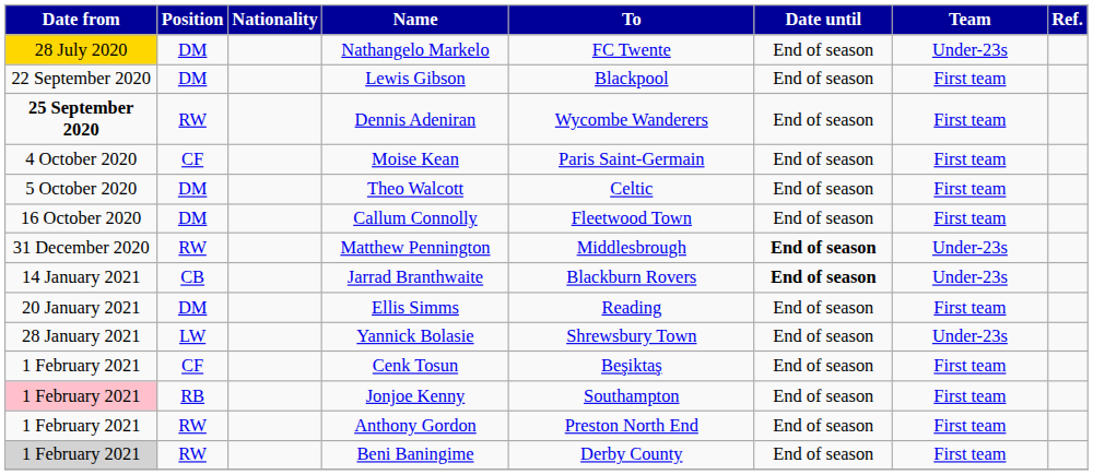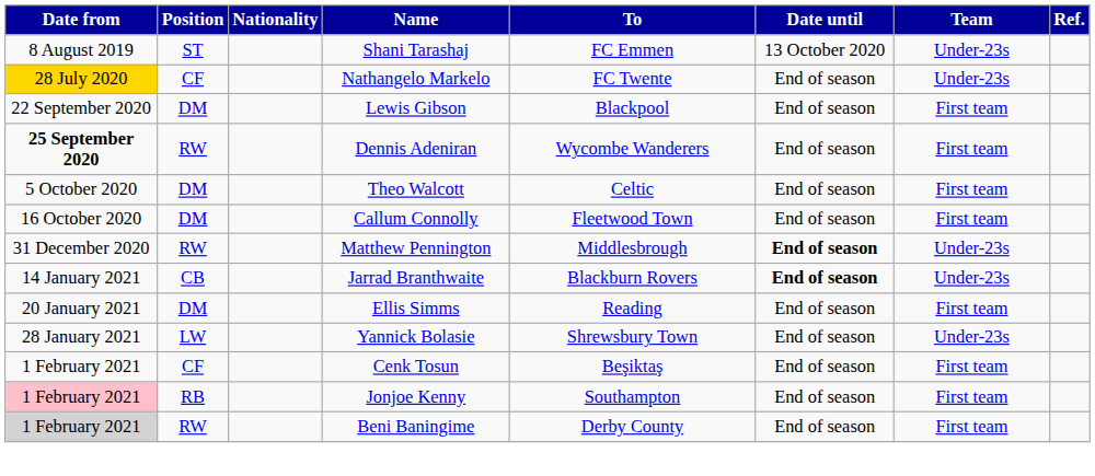 <table class="wikitable"  style="text-align:center; font-size:90%; ">
 <tr>
 <th style="background:#000099; color:#FFFFFF; width:120px;">Date from</th>
 <th style="background:#000099; color:#FFFFFF; width:50px;">Position</th>
 <th style="background:#000099; color:#FFFFFF; width:50px;">Nationality</th>
 <th style="background:#000099; color:#FFFFFF; width:150px;">Name</th>
 <th style="background:#000099; color:#FFFFFF; width:200px;">To</th>
 <th style="background:#000099; color:#FFFFFF; width:110px;">Date until</th>
 <th style="background:#000099; color:#FFFFFF; width:125px;">Team</th>
 <th style="background:#000099; color:#FFFFFF; width:25px;">Ref.</th>
 </tr>
 <tr>
+<td>8 August 2019</td>
+<td><a href='#'>ST</a></td>
+<td></td>
+<td><a href='#'>Shani Tarashaj</a></td>
+<td> <a href='#'>FC Emmen</a></td>
+<td>13 October 2020</td>
+<td><a href='#'>Under-23s</a></td>
+<td></td>
+</tr>
+<tr>
 <td style="background: gold;">28 July 2020</td>
-<td><a href='#'>DM</a></td>
+<td><a href='#'>CF</a></td>
 <td></td>
 <td><a href='#'>Nathangelo Markelo</a></td>
 <td> <a href='#'>FC Twente</a></td>
 <td>End of season</td>
 <td><a href='#'>Under-23s</a></td>
 <td></td>
 </tr>
 <tr>
 <td>22 September 2020</td>
 <td><a href='#'>DM</a></td>
 <td></td>
 <td><a href='#'>Lewis Gibson</a></td>
 <td> <a href='#'>Blackpool</a></td>
 <td>End of season</td>
 <td><a href='#'>First team</a></td>
 <td></td>
 </tr>
 <tr>
 <td><strong>25 September 2020</strong></td>
 <td><a href='#'>RW</a></td>
 <td></td>
 <td><a href='#'>Dennis Adeniran</a></td>
 <td> <a href='#'>Wycombe Wanderers</a></td>
-<td>End of season</td>
-<td><a href='#'>First team</a></td>
-<td></td>
-</tr>
-<tr>
-<td>4 October 2020</td>
-<td><a href='#'>CF</a></td>
-<td></td>
-<td><a href='#'>Moise Kean</a></td>
-<td> <a href='#'>Paris Saint-Germain</a></td>
 <td>End of season</td>
 <td><a href='#'>First team</a></td>
 <td></td>
 </tr>
 <tr>
 <td>5 October 2020</td>
 <td><a href='#'>DM</a></td>
 <td></td>
 <td><a href='#'>Theo Walcott</a></td>
 <td> <a href='#'>Celtic</a></td>
 <td>End of season</td>
 <td><a href='#'>First team</a></td>
 <td></td>
 </tr>
 <tr>
 <td>16 October 2020</td>
 <td><a href='#'>DM</a></td>
 <td></td>
 <td><a href='#'>Callum Connolly</a></td>
 <td> <a href='#'>Fleetwood Town</a></td>
 <td>End of season</td>
 <td><a href='#'>First team</a></td>
 <td></td>
 </tr>
 <tr>
 <td>31 December 2020</td>
 <td><a href='#'>RW</a></td>
 <td></td>
 <td><a href='#'>Matthew Pennington</a></td>
 <td> <a href='#'>Middlesbrough</a></td>
 <td><strong>End of season</strong></td>
 <td><a href='#'>Under-23s</a></td>
 <td></td>
 </tr>
 <tr>
 <td>14 January 2021</td>
 <td><a href='#'>CB</a></td>
 <td></td>
 <td><a href='#'>Jarrad Branthwaite</a></td>
 <td> <a href='#'>Blackburn Rovers</a></td>
 <td><strong>End of season</strong></td>
 <td><a href='#'>Under-23s</a></td>
 <td></td>
 </tr>
 <tr>
 <td>20 January 2021</td>
 <td><a href='#'>DM</a></td>
 <td></td>
 <td><a href='#'>Ellis Simms</a></td>
 <td> <a href='#'>Reading</a></td>
 <td>End of season</td>
 <td><a href='#'>First team</a></td>
 <td></td>
 </tr>
 <tr>
 <td>28 January 2021</td>
 <td><a href='#'>LW</a></td>
 <td></td>
 <td><a href='#'>Yannick Bolasie</a></td>
 <td> <a href='#'>Shrewsbury Town</a></td>
 <td>End of season</td>
 <td><a href='#'>Under-23s</a></td>
 <td></td>
 </tr>
 <tr>
 <td>1 February 2021</td>
 <td><a href='#'>CF</a></td>
 <td></td>
 <td><a href='#'>Cenk Tosun</a></td>
 <td> <a href='#'>Beşiktaş</a></td>
 <td>End of season</td>
 <td><a href='#'>First team</a></td>
 <td></td>
 </tr>
 <tr>
 <td style="background: pink;">1 February 2021</td>
 <td><a href='#'>RB</a></td>
 <td></td>
 <td><a href='#'>Jonjoe Kenny</a></td>
 <td> <a href='#'>Southampton</a></td>
 <td>End of season</td>
 <td><a href='#'>First team</a></td>
 <td></td>
 </tr>
 <tr>
-<td>1 February 2021</td>
-<td><a href='#'>RW</a></td>
-<td></td>
-<td><a href='#'>Anthony Gordon</a></td>
-<td> <a href='#'>Preston North End</a></td>
-<td>End of season</td>
-<td><a href='#'>First team</a></td>
-<td></td>
-</tr>
-<tr>
 <td style="background: lightgrey;">1 February 2021</td>
 <td><a href='#'>RW</a></td>
 <td></td>
 <td><a href='#'>Beni Baningime</a></td>
 <td> <a href='#'>Derby County</a></td>
 <td>End of season</td>
 <td><a href='#'>First team</a></td>
 <td></td>
 </tr>
 <tr>
 </tr>
 </table>
